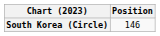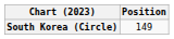 <table class="wikitable plainrowheaders" style="text-align:center">
 <tr>
 <th scope="col">Chart (2023)</th>
 <th scope="col">Position</th>
 </tr>
 <tr>
 <th scope="row">South Korea (Circle)</th>
-<td>146</td>
+<td>149</td>
 </tr>
 </table>
